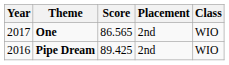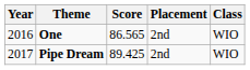 <table class="wikitable">
 <tr>
 <th>Year</th>
 <th>Theme</th>
 <th>Score</th>
 <th>Placement</th>
 <th>Class</th>
 </tr>
 <tr>
-<td>2017</td>
+<td>2016</td>
 <td><strong>One</strong></td>
 <td>86.565</td>
 <td>2nd</td>
 <td>WIO</td>
 </tr>
 <tr>
-<td>2016</td>
+<td>2017</td>
 <td><strong>Pipe Dream</strong></td>
 <td>89.425</td>
 <td>2nd</td>
 <td>WIO</td>
 </tr>
 </table>
